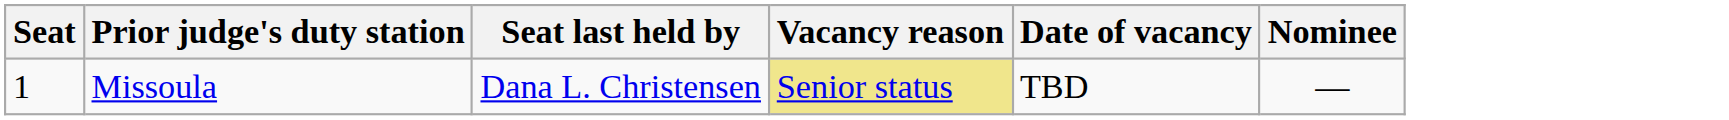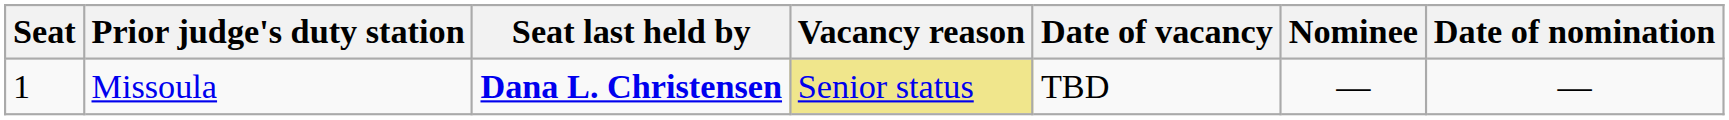 <table class=wikitable>
 <tr>
 <th>Seat</th>
 <th>Prior judge's duty station</th>
 <th>Seat last held by</th>
 <th>Vacancy reason</th>
 <th>Date of vacancy</th>
 <th>Nominee</th>
+<th>Date of nomination</th>
 </tr>
 <tr>
 <td>1</td>
 <td><a href='#'>Missoula</a></td>
-<td><a href='#'>Dana L. Christensen</a></td>
+<td><strong><a href='#'>Dana L. Christensen</a></strong></td>
 <td style="background: khaki;"><a href='#'>Senior status</a></td>
 <td>TBD</td>
 <td align=center>—</td>
+<td align=center>—</td>
 </tr>
 </table>
